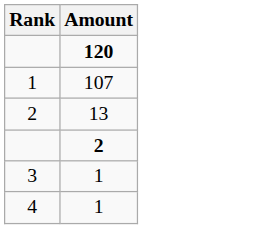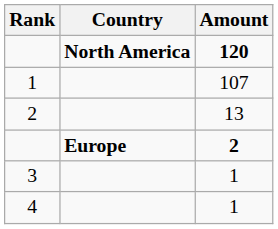 <table class="wikitable" style="text-align: center;">
 <tr>
 <th>Rank</th>
+<th>Country</th>
 <th>Amount</th>
 </tr>
 <tr>
 <td></td>
+<td style="text-align: left;"><strong>North America</strong></td>
 <td><strong>120</strong></td>
 </tr>
 <tr>
 <td>1</td>
+<td style="text-align: left;"></td>
 <td>107</td>
 </tr>
 <tr>
 <td>2</td>
+<td style="text-align: left;"></td>
 <td>13</td>
 </tr>
 <tr>
 <td></td>
+<td style="text-align: left;"><strong>Europe</strong></td>
 <td><strong>2</strong></td>
 </tr>
 <tr>
 <td>3</td>
+<td style="text-align: left;"></td>
 <td>1</td>
 </tr>
 <tr>
 <td>4</td>
+<td style="text-align: left;"></td>
 <td>1</td>
 </tr>
 </table>
